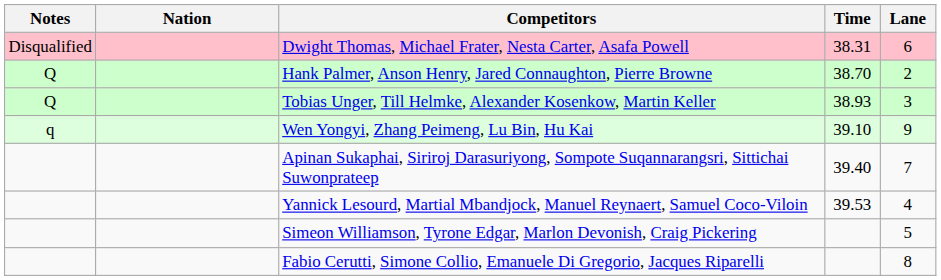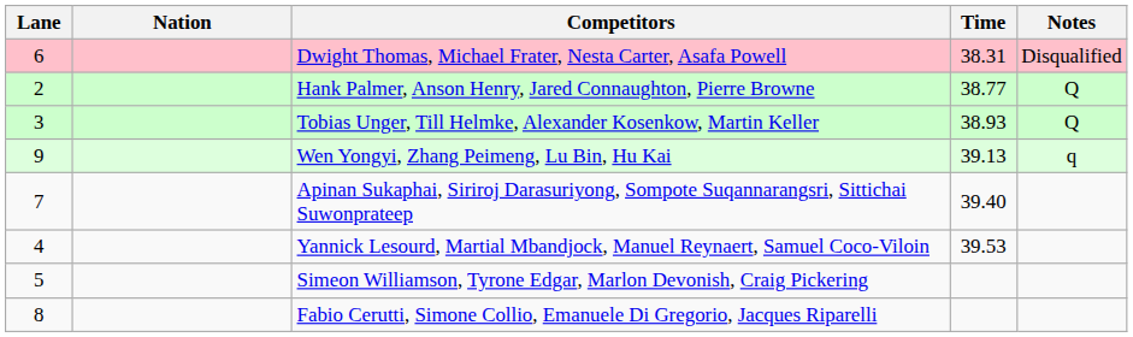 <table class="wikitable sortable" width=95% style="text-align:center; font-size:95%">
 <tr>
-<th width=8%>Notes</th>
+<th width=6%>Lane</th>
 <th width=20%>Nation</th>
 <th width=60%>Competitors</th>
 <th width=6%>Time</th>
-<th width=6%>Lane</th>
+<th width=8%>Notes</th>
 </tr>
 <tr bgcolor=pink>
-<td>Disqualified</td>
+<td>6</td>
 <td align=left></td>
 <td align=left><a href='#'>Dwight Thomas</a>, <a href='#'>Michael Frater</a>, <a href='#'>Nesta Carter</a>, <a href='#'>Asafa Powell</a></td>
 <td>38.31</td>
-<td>6</td>
+<td>Disqualified</td>
 </tr>
 <tr bgcolor=ccffcc>
-<td>Q</td>
+<td>2</td>
 <td align=left></td>
 <td align=left><a href='#'>Hank Palmer</a>, <a href='#'>Anson Henry</a>, <a href='#'>Jared Connaughton</a>, <a href='#'>Pierre Browne</a></td>
-<td>38.70</td>
-<td>2</td>
+<td>38.77</td>
+<td>Q</td>
 </tr>
 <tr bgcolor=ccffcc>
-<td>Q</td>
+<td>3</td>
 <td align=left></td>
 <td align=left><a href='#'>Tobias Unger</a>, <a href='#'>Till Helmke</a>, <a href='#'>Alexander Kosenkow</a>, <a href='#'>Martin Keller</a></td>
 <td>38.93</td>
-<td>3</td>
+<td>Q</td>
 </tr>
 <tr bgcolor=ddffdd>
-<td>q</td>
+<td>9</td>
 <td align=left></td>
 <td align=left><a href='#'>Wen Yongyi</a>, <a href='#'>Zhang Peimeng</a>, <a href='#'>Lu Bin</a>, <a href='#'>Hu Kai</a></td>
-<td>39.10</td>
-<td>9</td>
+<td>39.13</td>
+<td>q</td>
 </tr>
 <tr>
-<td></td>
+<td>7</td>
 <td align=left></td>
 <td align=left><a href='#'>Apinan Sukaphai</a>, <a href='#'>Siriroj Darasuriyong</a>, <a href='#'>Sompote Suqannarangsri</a>, <a href='#'>Sittichai Suwonprateep</a></td>
 <td>39.40</td>
-<td>7</td>
+<td></td>
 </tr>
 <tr>
-<td></td>
+<td>4</td>
 <td align=left></td>
 <td align=left><a href='#'>Yannick Lesourd</a>, <a href='#'>Martial Mbandjock</a>, <a href='#'>Manuel Reynaert</a>, <a href='#'>Samuel Coco-Viloin</a></td>
 <td>39.53</td>
-<td>4</td>
+<td></td>
 </tr>
 <tr>
-<td></td>
+<td>5</td>
 <td align=left></td>
 <td align=left><a href='#'>Simeon Williamson</a>, <a href='#'>Tyrone Edgar</a>, <a href='#'>Marlon Devonish</a>, <a href='#'>Craig Pickering</a></td>
 <td></td>
-<td>5</td>
+<td></td>
 </tr>
 <tr>
-<td></td>
+<td>8</td>
 <td align=left></td>
 <td align=left><a href='#'>Fabio Cerutti</a>, <a href='#'>Simone Collio</a>, <a href='#'>Emanuele Di Gregorio</a>, <a href='#'>Jacques Riparelli</a></td>
 <td></td>
-<td>8</td>
+<td></td>
 </tr>
 </table>
